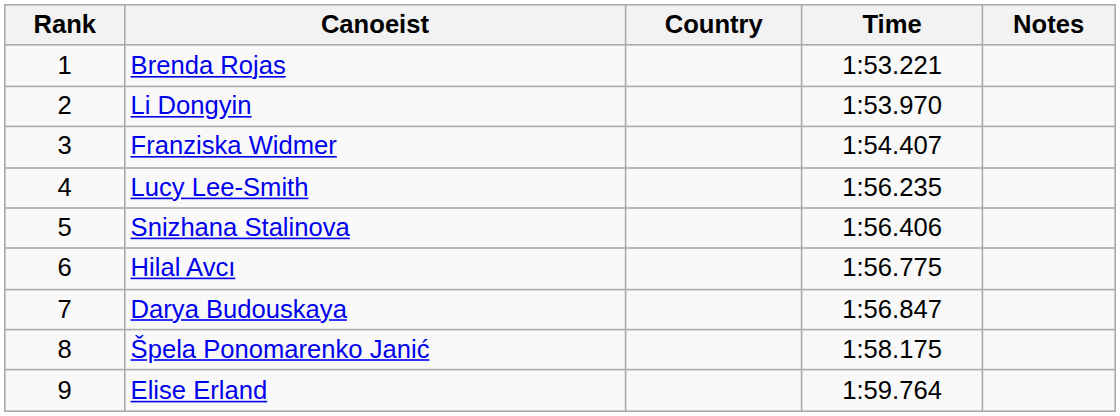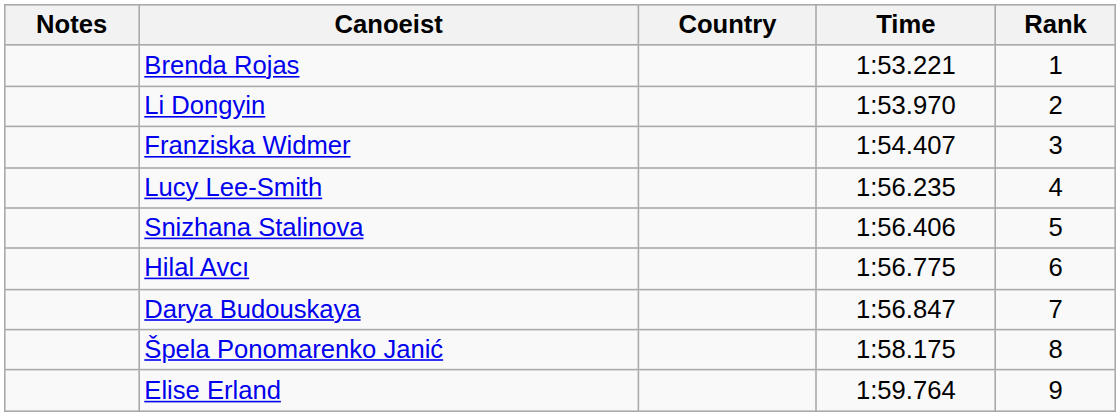 <table class="wikitable" style="text-align:center;width: 55%">
 <tr>
-<th>Rank</th>
+<th>Notes</th>
 <th>Canoeist</th>
 <th>Country</th>
 <th>Time</th>
-<th>Notes</th>
+<th>Rank</th>
 </tr>
 <tr>
-<td>1</td>
+<td></td>
 <td align="left"><a href='#'>Brenda Rojas</a></td>
 <td align="left"></td>
 <td>1:53.221</td>
-<td></td>
+<td>1</td>
 </tr>
 <tr>
-<td>2</td>
+<td></td>
 <td align="left"><a href='#'>Li Dongyin</a></td>
 <td align="left"></td>
 <td>1:53.970</td>
-<td></td>
+<td>2</td>
 </tr>
 <tr>
-<td>3</td>
+<td></td>
 <td align="left"><a href='#'>Franziska Widmer</a></td>
 <td align="left"></td>
 <td>1:54.407</td>
-<td></td>
+<td>3</td>
 </tr>
 <tr>
-<td>4</td>
+<td></td>
 <td align="left"><a href='#'>Lucy Lee-Smith</a></td>
 <td align="left"></td>
 <td>1:56.235</td>
-<td></td>
+<td>4</td>
 </tr>
 <tr>
-<td>5</td>
+<td></td>
 <td align="left"><a href='#'>Snizhana Stalinova</a></td>
 <td align="left"></td>
 <td>1:56.406</td>
-<td></td>
+<td>5</td>
 </tr>
 <tr>
-<td>6</td>
+<td></td>
 <td align="left"><a href='#'>Hilal Avcı</a></td>
 <td align="left"></td>
 <td>1:56.775</td>
-<td></td>
+<td>6</td>
 </tr>
 <tr>
-<td>7</td>
+<td></td>
 <td align="left"><a href='#'>Darya Budouskaya</a></td>
 <td align="left"></td>
 <td>1:56.847</td>
-<td></td>
+<td>7</td>
 </tr>
 <tr>
-<td>8</td>
+<td></td>
 <td align="left"><a href='#'>Špela Ponomarenko Janić</a></td>
 <td align="left"></td>
 <td>1:58.175</td>
-<td></td>
+<td>8</td>
 </tr>
 <tr>
-<td>9</td>
+<td></td>
 <td align="left"><a href='#'>Elise Erland</a></td>
 <td align="left"></td>
 <td>1:59.764</td>
-<td></td>
+<td>9</td>
 </tr>
 </table>
